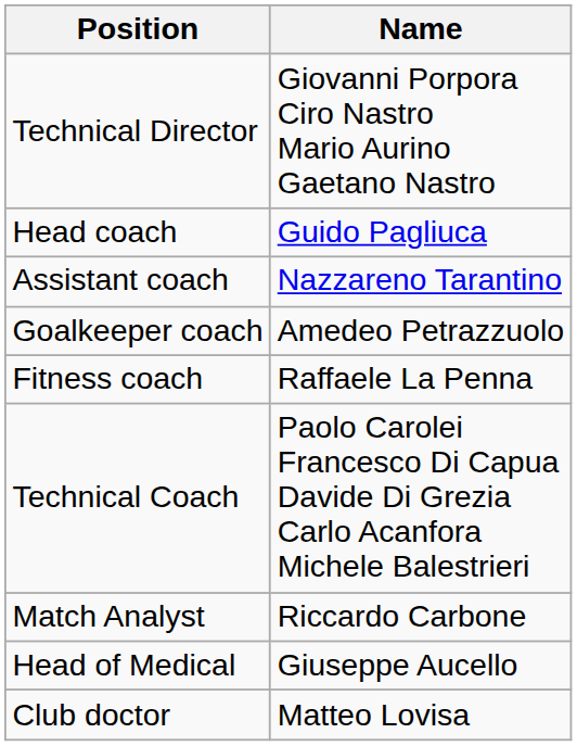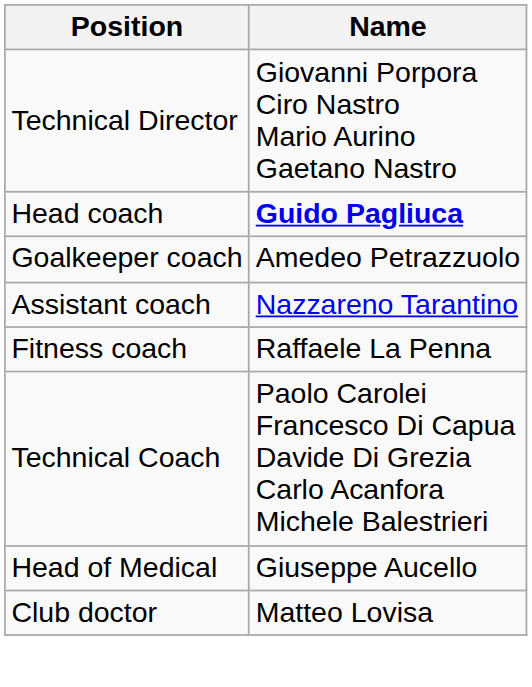 <table class="wikitable">
 <tr>
 <th>Position</th>
 <th>Name</th>
 </tr>
 <tr>
 <td>Technical Director</td>
 <td> Giovanni Porpora <br>  Ciro Nastro <br> Mario Aurino <br>  Gaetano Nastro</td>
 </tr>
 <tr>
 <td>Head coach</td>
-<td> <a href='#'>Guido Pagliuca</a></td>
+<td><strong> <a href='#'>Guido Pagliuca</a></strong></td>
+</tr>
+<tr>
+<td>Goalkeeper coach</td>
+<td> Amedeo Petrazzuolo</td>
 </tr>
 <tr>
 <td>Assistant coach</td>
 <td> <a href='#'>Nazzareno Tarantino</a></td>
-</tr>
-<tr>
-<td>Goalkeeper coach</td>
-<td> Amedeo Petrazzuolo</td>
 </tr>
 <tr>
 <td>Fitness coach</td>
 <td> Raffaele La Penna</td>
 </tr>
 <tr>
 <td>Technical Coach</td>
 <td> Paolo Carolei <br>  Francesco Di Capua <br>  Davide Di Grezia <br>  Carlo Acanfora <br>  Michele Balestrieri</td>
 </tr>
 <tr>
-<td>Match Analyst</td>
-<td> Riccardo Carbone</td>
-</tr>
-<tr>
 <td>Head of Medical</td>
 <td> Giuseppe Aucello</td>
 </tr>
 <tr>
 <td>Club doctor</td>
 <td> Matteo Lovisa</td>
 </tr>
 </table>
